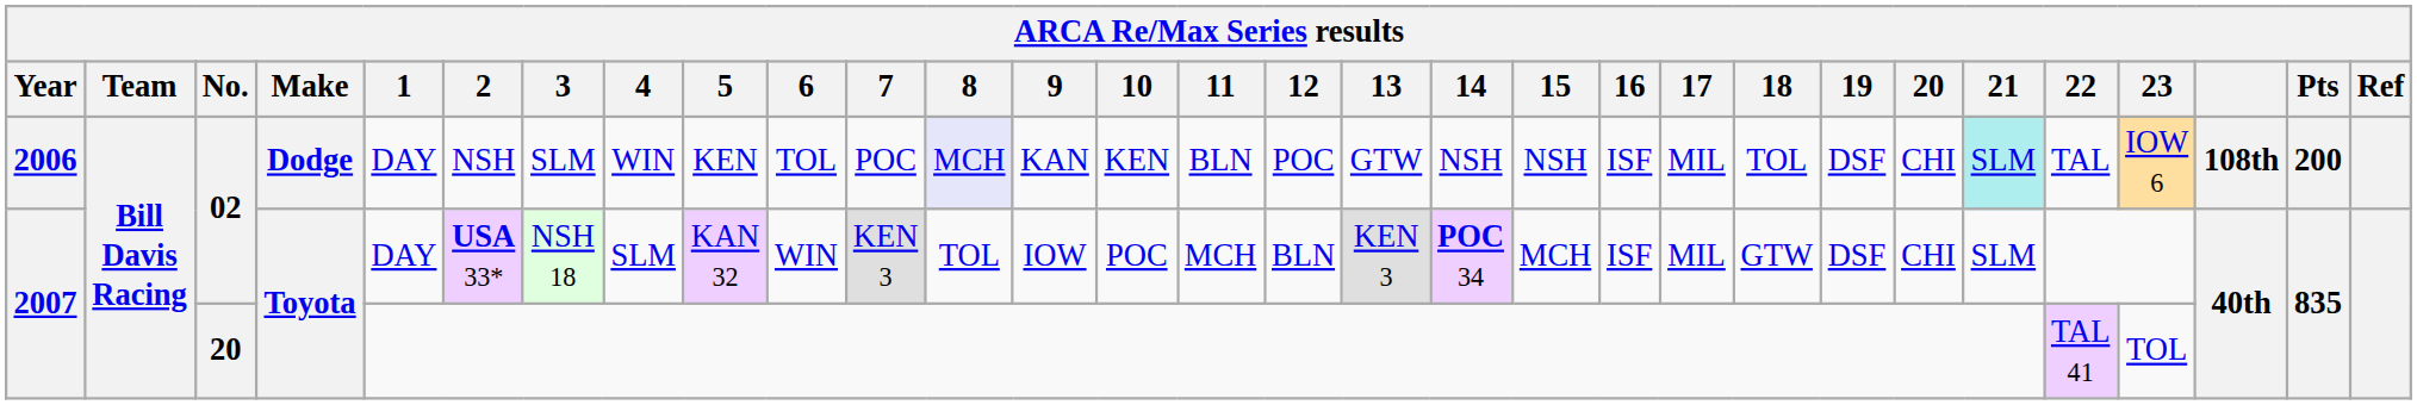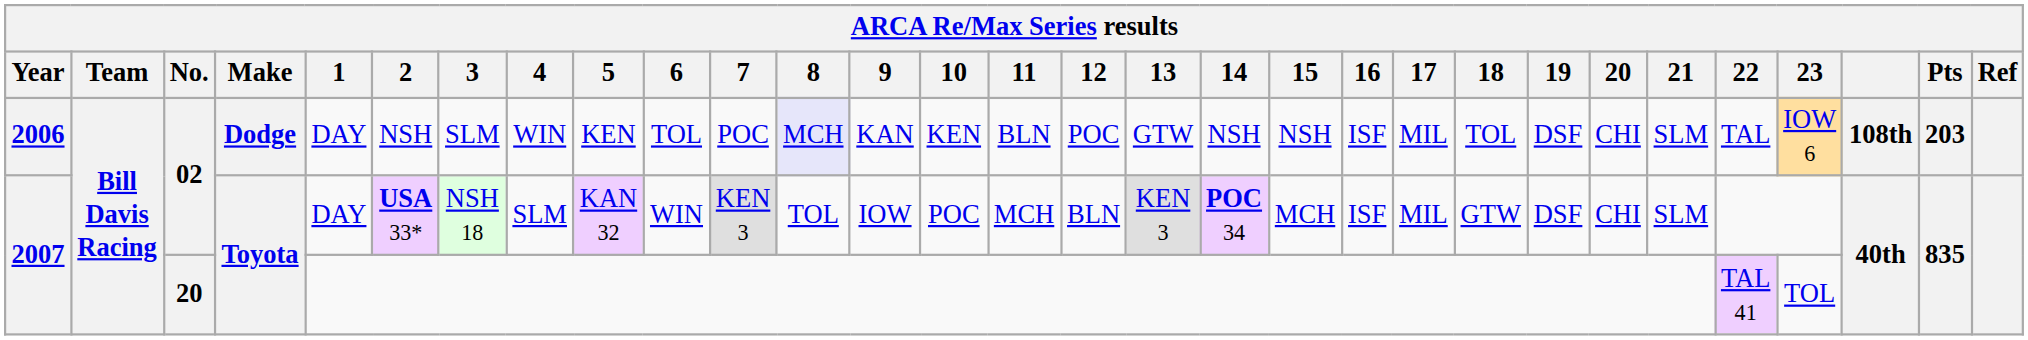 <table class="wikitable" style="text-align:center; font-size:75%">
 <tr>
 <th colspan=45><a href='#'>ARCA Re/Max Series</a> results</th>
 </tr>
 <tr>
 <th>Year</th>
 <th>Team</th>
 <th>No.</th>
 <th>Make</th>
 <th>1</th>
 <th>2</th>
 <th>3</th>
 <th>4</th>
 <th>5</th>
 <th>6</th>
 <th>7</th>
 <th>8</th>
 <th>9</th>
 <th>10</th>
 <th>11</th>
 <th>12</th>
 <th>13</th>
 <th>14</th>
 <th>15</th>
 <th>16</th>
 <th>17</th>
 <th>18</th>
 <th>19</th>
 <th>20</th>
 <th>21</th>
 <th>22</th>
 <th>23</th>
 <th></th>
 <th>Pts</th>
 <th>Ref</th>
 </tr>
 <tr>
 <th><a href='#'>2006</a></th>
 <th rowspan=3><a href='#'>Bill Davis Racing</a></th>
 <th rowspan=2>02</th>
 <th><a href='#'>Dodge</a></th>
 <td><a href='#'>DAY</a></td>
 <td><a href='#'>NSH</a></td>
 <td><a href='#'>SLM</a></td>
 <td><a href='#'>WIN</a></td>
 <td><a href='#'>KEN</a></td>
 <td><a href='#'>TOL</a></td>
 <td><a href='#'>POC</a></td>
 <td style="background: lavender;"><a href='#'>MCH</a></td>
 <td><a href='#'>KAN</a></td>
 <td><a href='#'>KEN</a></td>
 <td><a href='#'>BLN</a></td>
 <td><a href='#'>POC</a></td>
 <td><a href='#'>GTW</a></td>
 <td><a href='#'>NSH</a></td>
 <td><a href='#'>NSH</a></td>
 <td><a href='#'>ISF</a></td>
 <td><a href='#'>MIL</a></td>
 <td><a href='#'>TOL</a></td>
 <td><a href='#'>DSF</a></td>
 <td><a href='#'>CHI</a></td>
-<td style="background: paleturquoise;"><a href='#'>SLM</a></td>
+<td><a href='#'>SLM</a></td>
 <td><a href='#'>TAL</a></td>
 <td style="background:#FFDF9F;"><a href='#'>IOW</a><br><small>6</small></td>
 <th>108th</th>
-<th>200</th>
+<th>203</th>
 <th></th>
 </tr>
 <tr>
 <th rowspan=2><a href='#'>2007</a></th>
 <th rowspan=2><a href='#'>Toyota</a></th>
 <td><a href='#'>DAY</a></td>
 <td style="background:#EFCFFF;"><strong><a href='#'>USA</a></strong><br><small>33*</small></td>
 <td style="background:#DFFFDF;"><a href='#'>NSH</a><br><small>18</small></td>
 <td><a href='#'>SLM</a></td>
 <td style="background:#EFCFFF;"><a href='#'>KAN</a><br><small>32</small></td>
 <td><a href='#'>WIN</a></td>
 <td style="background:#DFDFDF;"><a href='#'>KEN</a><br><small>3</small></td>
 <td><a href='#'>TOL</a></td>
 <td><a href='#'>IOW</a></td>
 <td><a href='#'>POC</a></td>
 <td><a href='#'>MCH</a></td>
 <td><a href='#'>BLN</a></td>
 <td style="background:#DFDFDF;"><a href='#'>KEN</a><br><small>3</small></td>
 <td style="background:#EFCFFF;"><strong><a href='#'>POC</a></strong><br><small>34</small></td>
 <td><a href='#'>MCH</a></td>
 <td><a href='#'>ISF</a></td>
 <td><a href='#'>MIL</a></td>
 <td><a href='#'>GTW</a></td>
 <td><a href='#'>DSF</a></td>
 <td><a href='#'>CHI</a></td>
 <td><a href='#'>SLM</a></td>
 <td colspan=2></td>
 <th rowspan=2>40th</th>
 <th rowspan=2>835</th>
 <th rowspan=2></th>
 </tr>
 <tr>
 <th>20</th>
 <td colspan=21></td>
 <td style="background:#EFCFFF;"><a href='#'>TAL</a><br><small>41</small></td>
 <td><a href='#'>TOL</a></td>
 </tr>
 </table>
